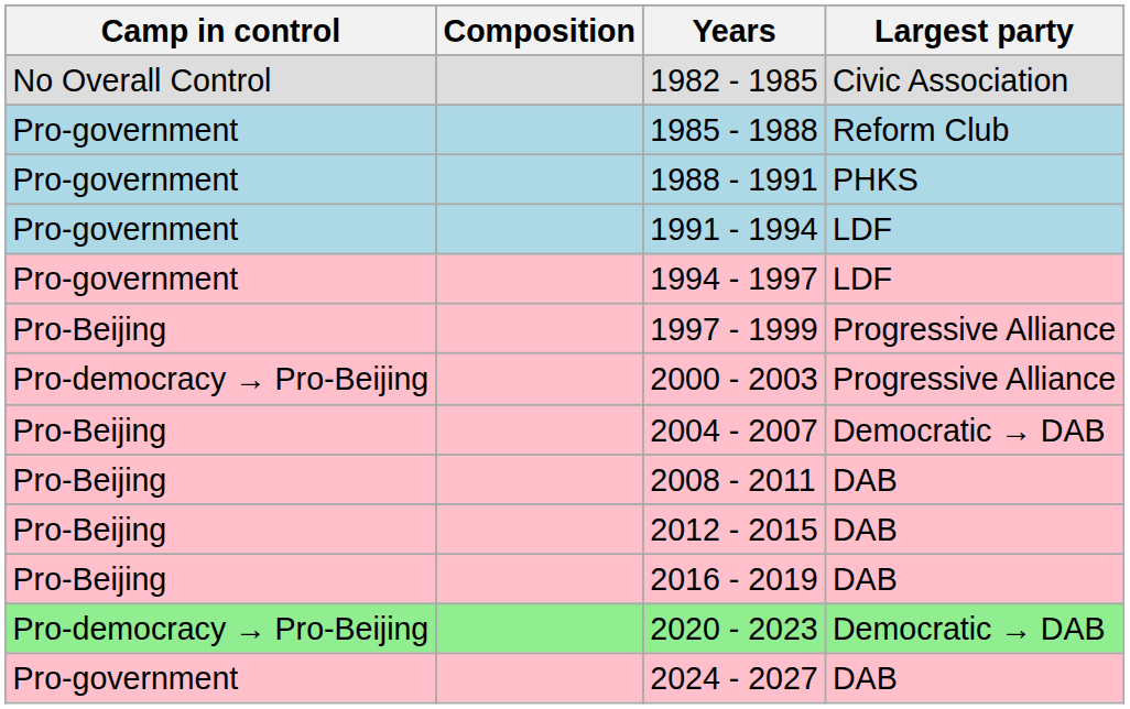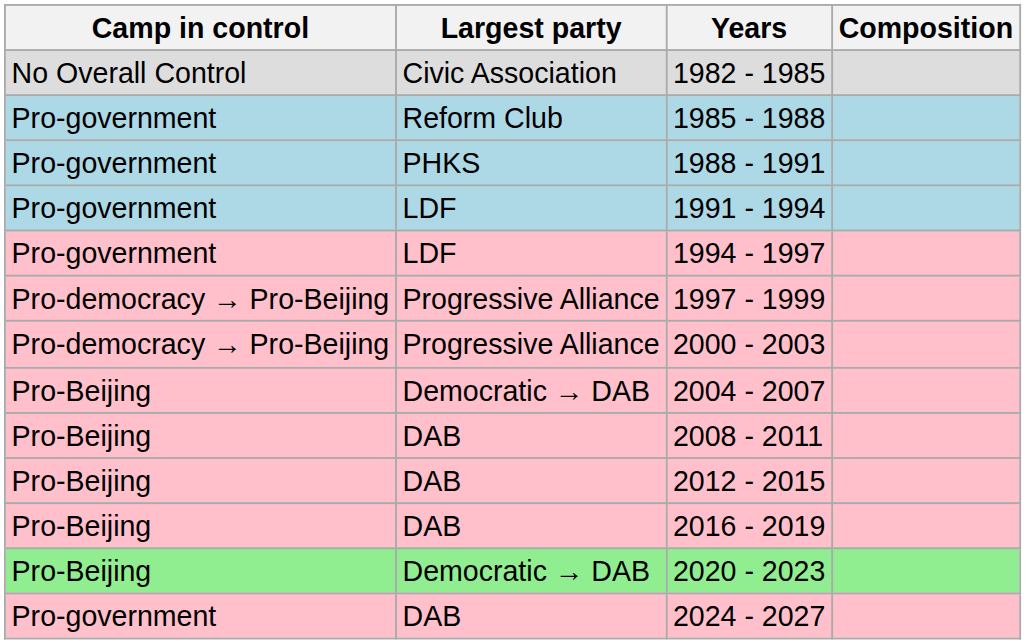 <table class="wikitable" style="font-size: 95%;">
 <tr>
 <th>Camp in control</th>
+<th>Largest party</th>
+<th>Years</th>
 <th>Composition</th>
-<th>Years</th>
-<th>Largest party</th>
 </tr>
 <tr ! style="background-color: #DDDDDD">
 <td>No Overall Control</td>
+<td>Civic Association</td>
+<td>1982 - 1985</td>
 <td></td>
-<td>1982 - 1985</td>
-<td>Civic Association</td>
 </tr>
 <tr ! style="background-color: LightBlue">
 <td>Pro-government</td>
+<td>Reform Club</td>
+<td>1985 - 1988</td>
 <td></td>
-<td>1985 - 1988</td>
-<td>Reform Club</td>
 </tr>
 <tr ! style="background-color: LightBlue">
 <td>Pro-government</td>
+<td>PHKS</td>
+<td>1988 - 1991</td>
 <td></td>
-<td>1988 - 1991</td>
-<td>PHKS</td>
 </tr>
 <tr ! style="background-color: LightBlue">
 <td>Pro-government</td>
+<td>LDF</td>
+<td>1991 - 1994</td>
 <td></td>
-<td>1991 - 1994</td>
-<td>LDF</td>
 </tr>
 <tr ! style="background-color: Pink">
 <td>Pro-government</td>
+<td>LDF</td>
+<td>1994 - 1997</td>
 <td></td>
-<td>1994 - 1997</td>
-<td>LDF</td>
+</tr>
+<tr ! style="background-color: Pink">
+<td>Pro-democracy → Pro-Beijing</td>
+<td>Progressive Alliance</td>
+<td>1997 - 1999</td>
+<td></td>
+</tr>
+<tr ! style="background-color: Pink">
+<td>Pro-democracy → Pro-Beijing</td>
+<td>Progressive Alliance</td>
+<td>2000 - 2003</td>
+<td></td>
 </tr>
 <tr ! style="background-color: Pink">
 <td>Pro-Beijing</td>
+<td>Democratic → DAB</td>
+<td>2004 - 2007</td>
 <td></td>
-<td>1997 - 1999</td>
-<td>Progressive Alliance</td>
-</tr>
-<tr ! style="background-color: Pink">
-<td>Pro-democracy → Pro-Beijing</td>
-<td></td>
-<td>2000 - 2003</td>
-<td>Progressive Alliance</td>
 </tr>
 <tr ! style="background-color: Pink">
 <td>Pro-Beijing</td>
+<td>DAB</td>
+<td>2008 - 2011</td>
 <td></td>
-<td>2004 - 2007</td>
-<td>Democratic → DAB</td>
 </tr>
 <tr ! style="background-color: Pink">
 <td>Pro-Beijing</td>
+<td>DAB</td>
+<td>2012 - 2015</td>
 <td></td>
-<td>2008 - 2011</td>
-<td>DAB</td>
 </tr>
 <tr ! style="background-color: Pink">
 <td>Pro-Beijing</td>
+<td>DAB</td>
+<td>2016 - 2019</td>
 <td></td>
-<td>2012 - 2015</td>
-<td>DAB</td>
-</tr>
-<tr ! style="background-color: Pink">
-<td>Pro-Beijing</td>
-<td></td>
-<td>2016 - 2019</td>
-<td>DAB</td>
 </tr>
 <tr ! style="background-color: LightGreen">
-<td>Pro-democracy → Pro-Beijing</td>
+<td>Pro-Beijing</td>
+<td>Democratic → DAB</td>
+<td>2020 - 2023</td>
 <td></td>
-<td>2020 - 2023</td>
-<td>Democratic → DAB</td>
 </tr>
 <tr ! style="background-color: Pink">
 <td>Pro-government</td>
+<td>DAB</td>
+<td>2024 - 2027</td>
 <td></td>
-<td>2024 - 2027</td>
-<td>DAB</td>
 </tr>
 </table>
